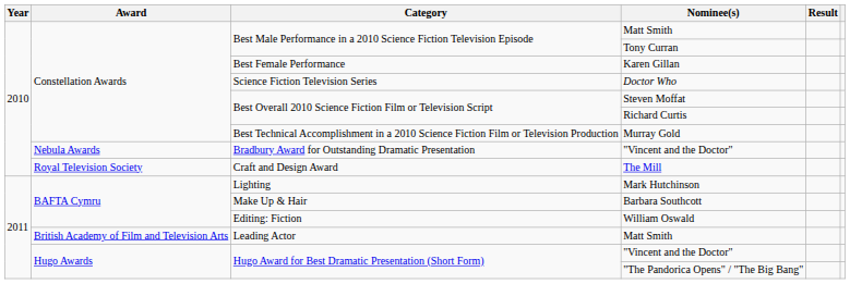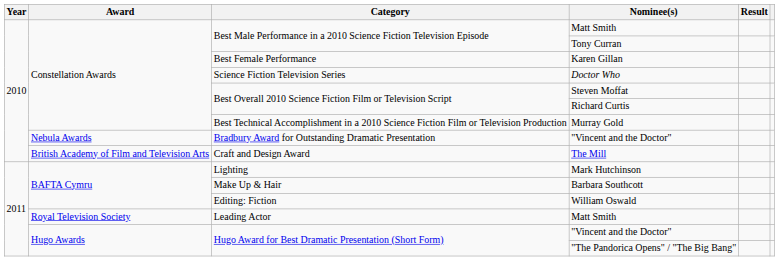 <table class="wikitable sortable">
 <tr>
 <th>Year</th>
 <th>Award</th>
 <th>Category</th>
 <th>Nominee(s)</th>
 <th>Result</th>
 <th class="unsortable"></th>
 </tr>
 <tr>
 <td rowspan="9">2010</td>
 <td rowspan="7">Constellation Awards</td>
 <td rowspan="2">Best Male Performance in a 2010 Science Fiction Television Episode</td>
 <td>Matt Smith</td>
 <td></td>
 <td></td>
 </tr>
 <tr>
 <td>Tony Curran</td>
 <td></td>
 <td></td>
 </tr>
 <tr>
 <td>Best Female Performance</td>
 <td>Karen Gillan </td>
 <td></td>
 <td></td>
 </tr>
 <tr>
 <td>Science Fiction Television Series</td>
 <td><em>Doctor Who</em></td>
 <td></td>
 <td></td>
 </tr>
 <tr>
 <td rowspan="2">Best Overall 2010 Science Fiction Film or Television Script</td>
 <td>Steven Moffat </td>
 <td></td>
 <td></td>
 </tr>
 <tr>
 <td>Richard Curtis </td>
 <td></td>
 <td></td>
 </tr>
 <tr>
 <td>Best Technical Accomplishment in a 2010 Science Fiction Film or Television Production</td>
 <td>Murray Gold</td>
 <td></td>
 <td></td>
 </tr>
 <tr>
 <td><a href='#'>Nebula Awards</a></td>
 <td><a href='#'>Bradbury Award</a> for Outstanding Dramatic Presentation</td>
 <td>"Vincent and the Doctor"</td>
 <td></td>
 <td></td>
 </tr>
 <tr>
-<td><a href='#'>Royal Television Society</a></td>
+<td><a href='#'>British Academy of Film and Television Arts</a></td>
 <td>Craft and Design Award</td>
 <td><a href='#'>The Mill</a></td>
 <td></td>
 <td></td>
 </tr>
 <tr>
 <td rowspan="6">2011</td>
 <td rowspan="3"><a href='#'>BAFTA Cymru</a></td>
 <td>Lighting</td>
 <td>Mark Hutchinson </td>
 <td></td>
 <td></td>
 </tr>
 <tr>
 <td>Make Up & Hair</td>
 <td>Barbara Southcott </td>
 <td></td>
 <td></td>
 </tr>
 <tr>
 <td>Editing: Fiction</td>
 <td>William Oswald </td>
 <td></td>
 <td></td>
 </tr>
 <tr>
-<td><a href='#'>British Academy of Film and Television Arts</a></td>
+<td><a href='#'>Royal Television Society</a></td>
 <td>Leading Actor</td>
 <td>Matt Smith</td>
 <td></td>
 <td></td>
 </tr>
 <tr>
 <td rowspan="2"><a href='#'>Hugo Awards</a></td>
 <td rowspan="2"><a href='#'>Hugo Award for Best Dramatic Presentation (Short Form)</a></td>
 <td>"Vincent and the Doctor"</td>
 <td></td>
 <td></td>
 </tr>
 <tr>
 <td>"The Pandorica Opens" / "The Big Bang"</td>
 <td></td>
 <td></td>
 </tr>
 </table>
